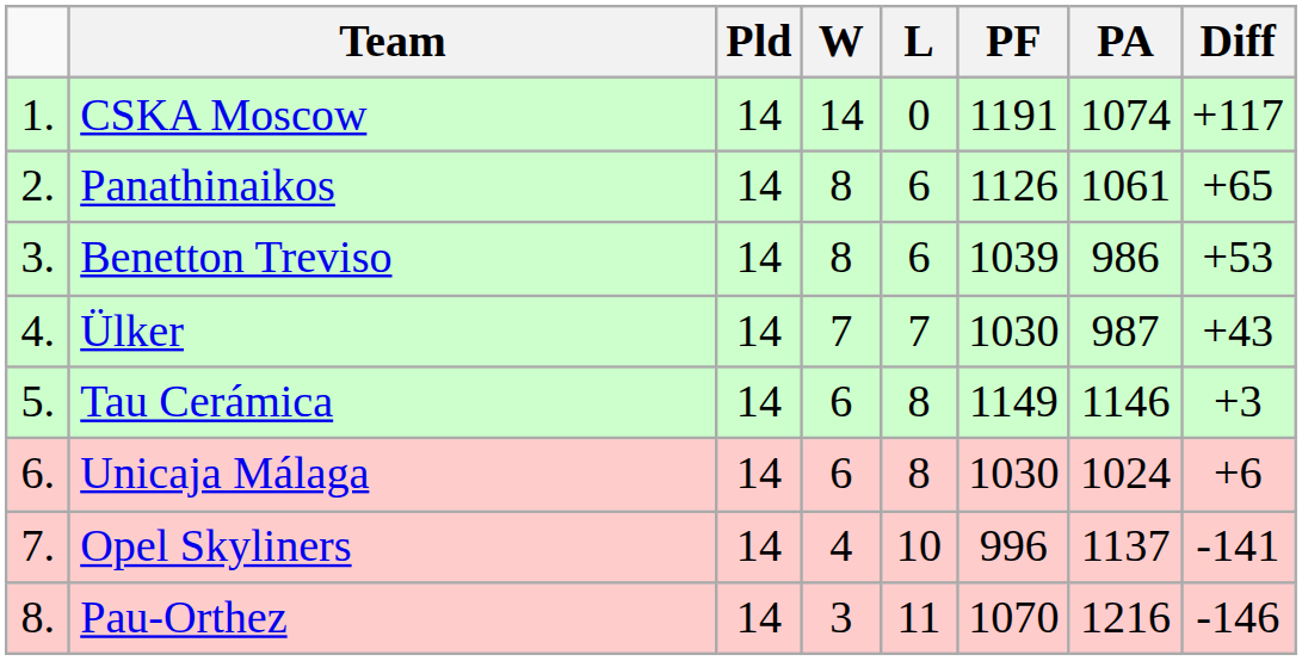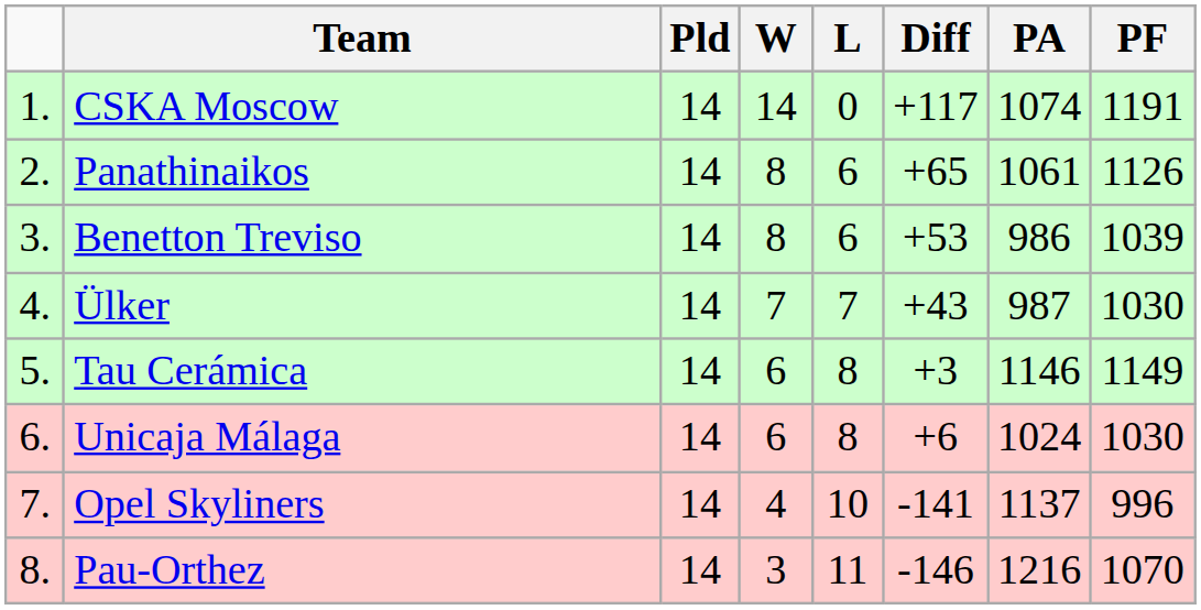 <table class=wikitable style="text-align:center">
 <tr>
 <td width=15></td>
 <th width=220>Team</th>
 <th width=20>Pld</th>
 <th width=20>W</th>
 <th width=20>L</th>
+<th width=30>Diff</th>
+<th width=20>PA</th>
 <th width=20>PF</th>
-<th width=20>PA</th>
-<th width=30>Diff</th>
 </tr>
 <tr bgcolor=#ccffcc>
 <td>1.</td>
 <td align=left> <a href='#'>CSKA Moscow</a></td>
 <td>14</td>
 <td>14</td>
 <td>0</td>
+<td>+117</td>
+<td>1074</td>
 <td>1191</td>
-<td>1074</td>
-<td>+117</td>
 </tr>
 <tr bgcolor=#ccffcc>
 <td>2.</td>
 <td align=left> <a href='#'>Panathinaikos</a></td>
 <td>14</td>
 <td>8</td>
 <td>6</td>
+<td>+65</td>
+<td>1061</td>
 <td>1126</td>
-<td>1061</td>
-<td>+65</td>
 </tr>
 <tr bgcolor=#ccffcc>
 <td>3.</td>
 <td align=left> <a href='#'>Benetton Treviso</a></td>
 <td>14</td>
 <td>8</td>
 <td>6</td>
+<td>+53</td>
+<td>986</td>
 <td>1039</td>
-<td>986</td>
-<td>+53</td>
 </tr>
 <tr bgcolor=#ccffcc>
 <td>4.</td>
 <td align=left> <a href='#'>Ülker</a></td>
 <td>14</td>
 <td>7</td>
 <td>7</td>
+<td>+43</td>
+<td>987</td>
 <td>1030</td>
-<td>987</td>
-<td>+43</td>
 </tr>
 <tr bgcolor=#ccffcc>
 <td>5.</td>
 <td align=left> <a href='#'>Tau Cerámica</a></td>
 <td>14</td>
 <td>6</td>
 <td>8</td>
+<td>+3</td>
+<td>1146</td>
 <td>1149</td>
-<td>1146</td>
-<td>+3</td>
 </tr>
 <tr bgcolor=#ffcccc>
 <td>6.</td>
 <td align=left> <a href='#'>Unicaja Málaga</a></td>
 <td>14</td>
 <td>6</td>
 <td>8</td>
+<td>+6</td>
+<td>1024</td>
 <td>1030</td>
-<td>1024</td>
-<td>+6</td>
 </tr>
 <tr bgcolor=#ffcccc>
 <td>7.</td>
 <td align=left> <a href='#'>Opel Skyliners</a></td>
 <td>14</td>
 <td>4</td>
 <td>10</td>
+<td>-141</td>
+<td>1137</td>
 <td>996</td>
-<td>1137</td>
-<td>-141</td>
 </tr>
 <tr bgcolor=#ffcccc>
 <td>8.</td>
 <td align=left> <a href='#'>Pau-Orthez</a></td>
 <td>14</td>
 <td>3</td>
 <td>11</td>
+<td>-146</td>
+<td>1216</td>
 <td>1070</td>
-<td>1216</td>
-<td>-146</td>
 </tr>
 </table>
